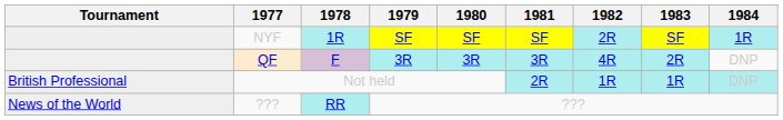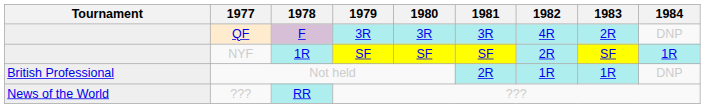 <table class="wikitable" style="width:45%; margin:0">
 <tr>
 <th>Tournament</th>
 <th>1977</th>
 <th>1978</th>
 <th>1979</th>
 <th>1980</th>
 <th>1981</th>
 <th>1982</th>
 <th>1983</th>
 <th>1984</th>
 </tr>
 <tr>
 <td style="background:#efefef;"></td>
+<td style="text-align:center; background:#ffebcd;"><a href='#'>QF</a></td>
+<td style="text-align:center; background:thistle;"><a href='#'>F</a></td>
+<td style="text-align:center; background:#afeeee;"><a href='#'>3R</a></td>
+<td style="text-align:center; background:#afeeee;"><a href='#'>3R</a></td>
+<td style="text-align:center; background:#afeeee;"><a href='#'>3R</a></td>
+<td style="text-align:center; background:#afeeee;"><a href='#'>4R</a></td>
+<td style="text-align:center; background:#afeeee;"><a href='#'>2R</a></td>
+<td style="text-align:center; color:#ccc;">DNP</td>
+</tr>
+<tr>
+<td style="background:#efefef;"></td>
 <td style="text-align:center; color:#ccc;">NYF</td>
 <td style="text-align:center; background:#afeeee;"><a href='#'>1R</a></td>
 <td style="text-align:center; background:yellow;"><a href='#'>SF</a></td>
 <td style="text-align:center; background:yellow;"><a href='#'>SF</a></td>
 <td style="text-align:center; background:yellow;"><a href='#'>SF</a></td>
 <td style="text-align:center; background:#afeeee;"><a href='#'>2R</a></td>
 <td style="text-align:center; background:yellow;"><a href='#'>SF</a></td>
 <td style="text-align:center; background:#afeeee;"><a href='#'>1R</a></td>
 </tr>
 <tr>
-<td style="background:#efefef;"></td>
-<td style="text-align:center; background:#ffebcd;"><a href='#'>QF</a></td>
-<td style="text-align:center; background:thistle;"><a href='#'>F</a></td>
-<td style="text-align:center; background:#afeeee;"><a href='#'>3R</a></td>
-<td style="text-align:center; background:#afeeee;"><a href='#'>3R</a></td>
-<td style="text-align:center; background:#afeeee;"><a href='#'>3R</a></td>
-<td style="text-align:center; background:#afeeee;"><a href='#'>4R</a></td>
-<td style="text-align:center; background:#afeeee;"><a href='#'>2R</a></td>
-<td style="text-align:center; color:#ccc;">DNP</td>
-</tr>
-<tr>
 <td style="background:#efefef;"><a href='#'>British Professional</a></td>
 <td colspan="4" style="text-align:center; color:#ccc;">Not held</td>
 <td style="text-align:center; background:#afeeee;"><a href='#'>2R</a></td>
 <td style="text-align:center; background:#afeeee;"><a href='#'>1R</a></td>
 <td style="text-align:center; background:#afeeee;"><a href='#'>1R</a></td>
-<td style="background: paleturquoise; text-align:center; color:#ccc;">DNP</td>
+<td style="text-align:center; color:#ccc;">DNP</td>
 </tr>
 <tr>
 <td style="background:#efefef;"><a href='#'>News of the World</a></td>
 <td style="text-align:center; color:#ccc;">???</td>
 <td style="text-align:center; background:#afeeee;"><a href='#'>RR</a></td>
 <td colspan="6" style="text-align:center; color:#ccc;">???</td>
 </tr>
 </table>
